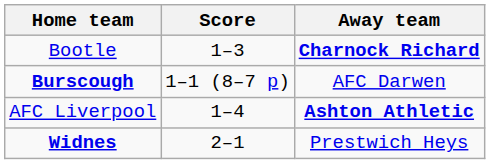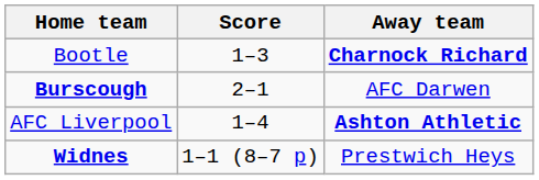 <table class="wikitable" style="text-align: center">
 <tr>
 <th>Home team</th>
 <th>Score</th>
 <th>Away team</th>
 </tr>
 <tr>
 <td><a href='#'>Bootle</a></td>
 <td>1–3</td>
 <td><strong><a href='#'>Charnock Richard</a></strong></td>
 </tr>
 <tr>
 <td><strong><a href='#'>Burscough</a></strong></td>
-<td>1–1 (8–7 <a href='#'>p</a>)</td>
+<td>2–1</td>
 <td><a href='#'>AFC Darwen</a></td>
 </tr>
 <tr>
 <td><a href='#'>AFC Liverpool</a></td>
 <td>1–4</td>
 <td><strong><a href='#'>Ashton Athletic</a></strong></td>
 </tr>
 <tr>
 <td><strong><a href='#'>Widnes</a></strong></td>
-<td>2–1</td>
+<td>1–1 (8–7 <a href='#'>p</a>)</td>
 <td><a href='#'>Prestwich Heys</a></td>
 </tr>
 </table>
